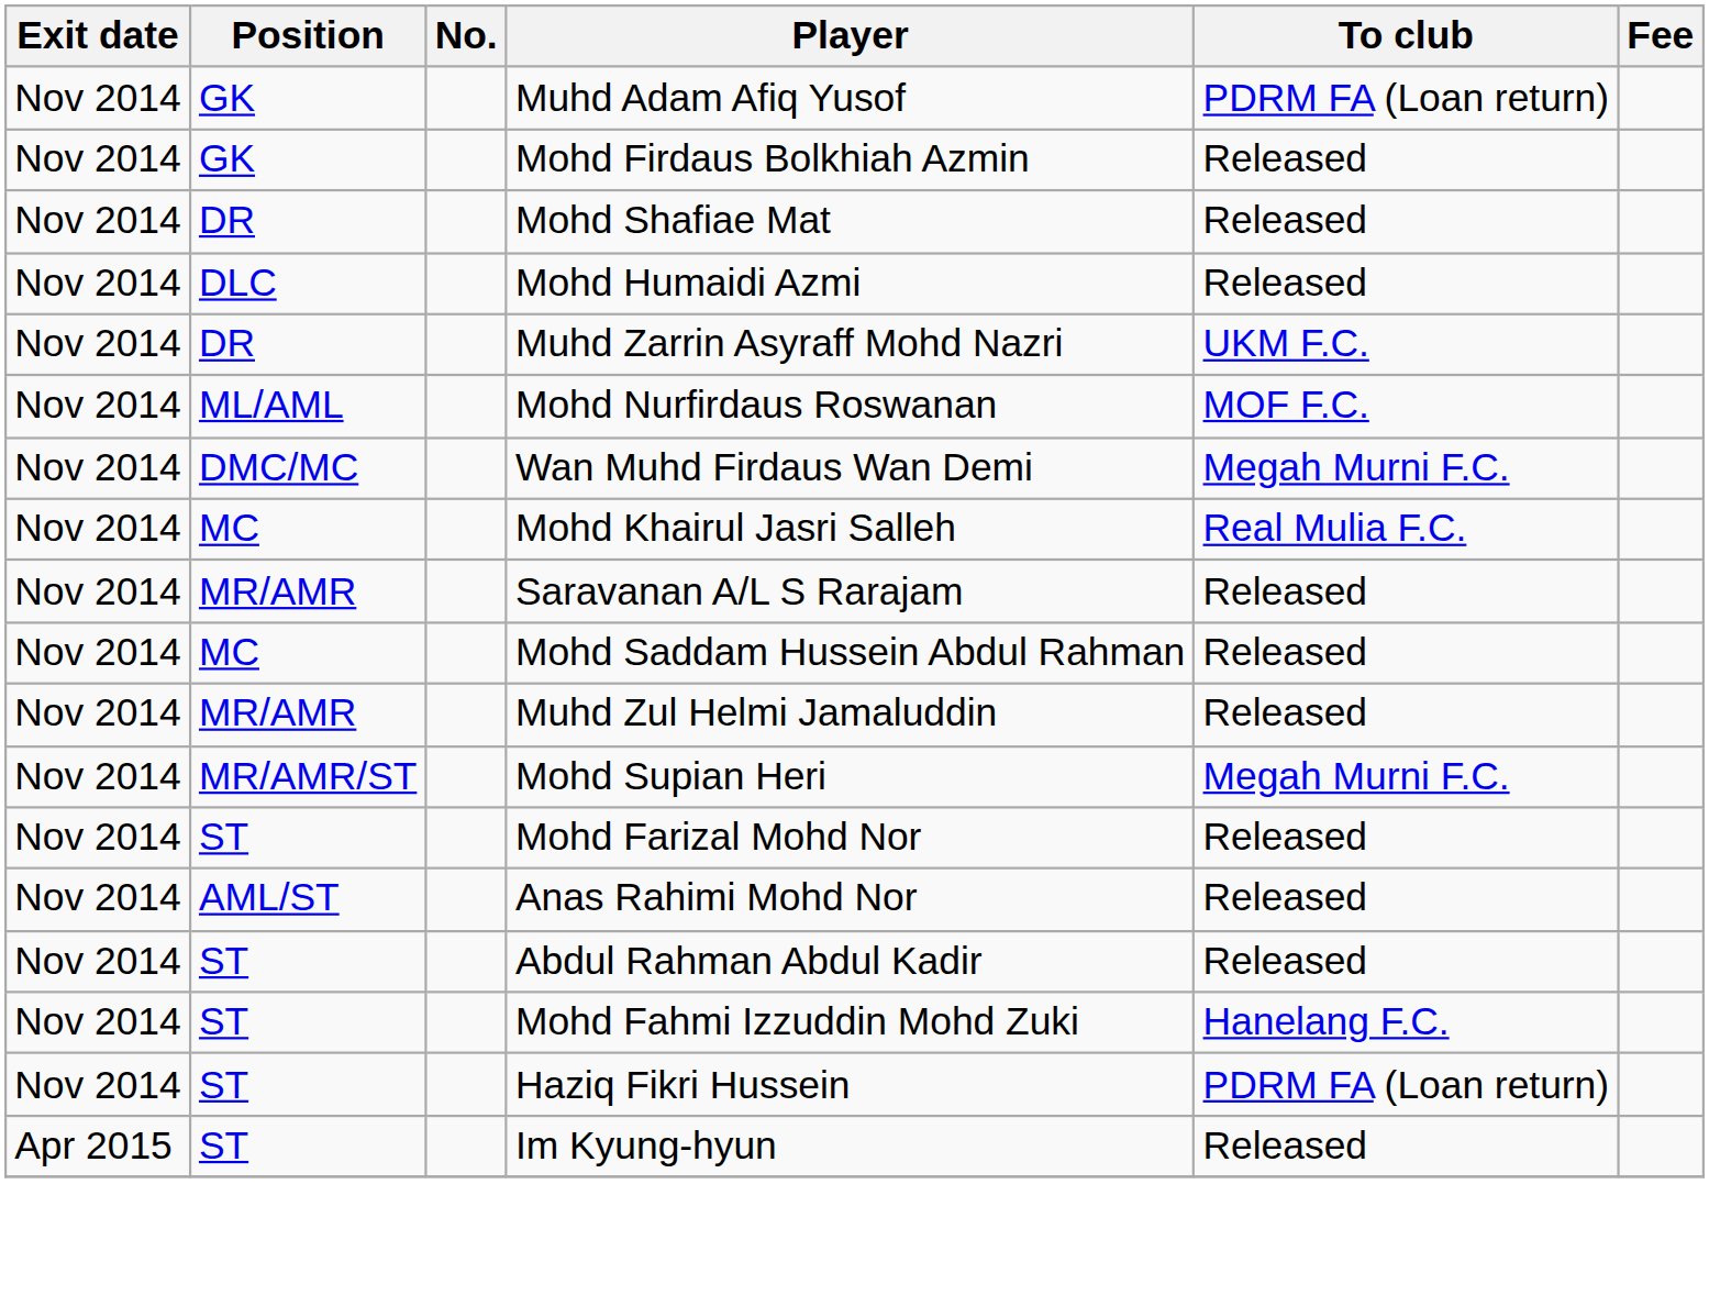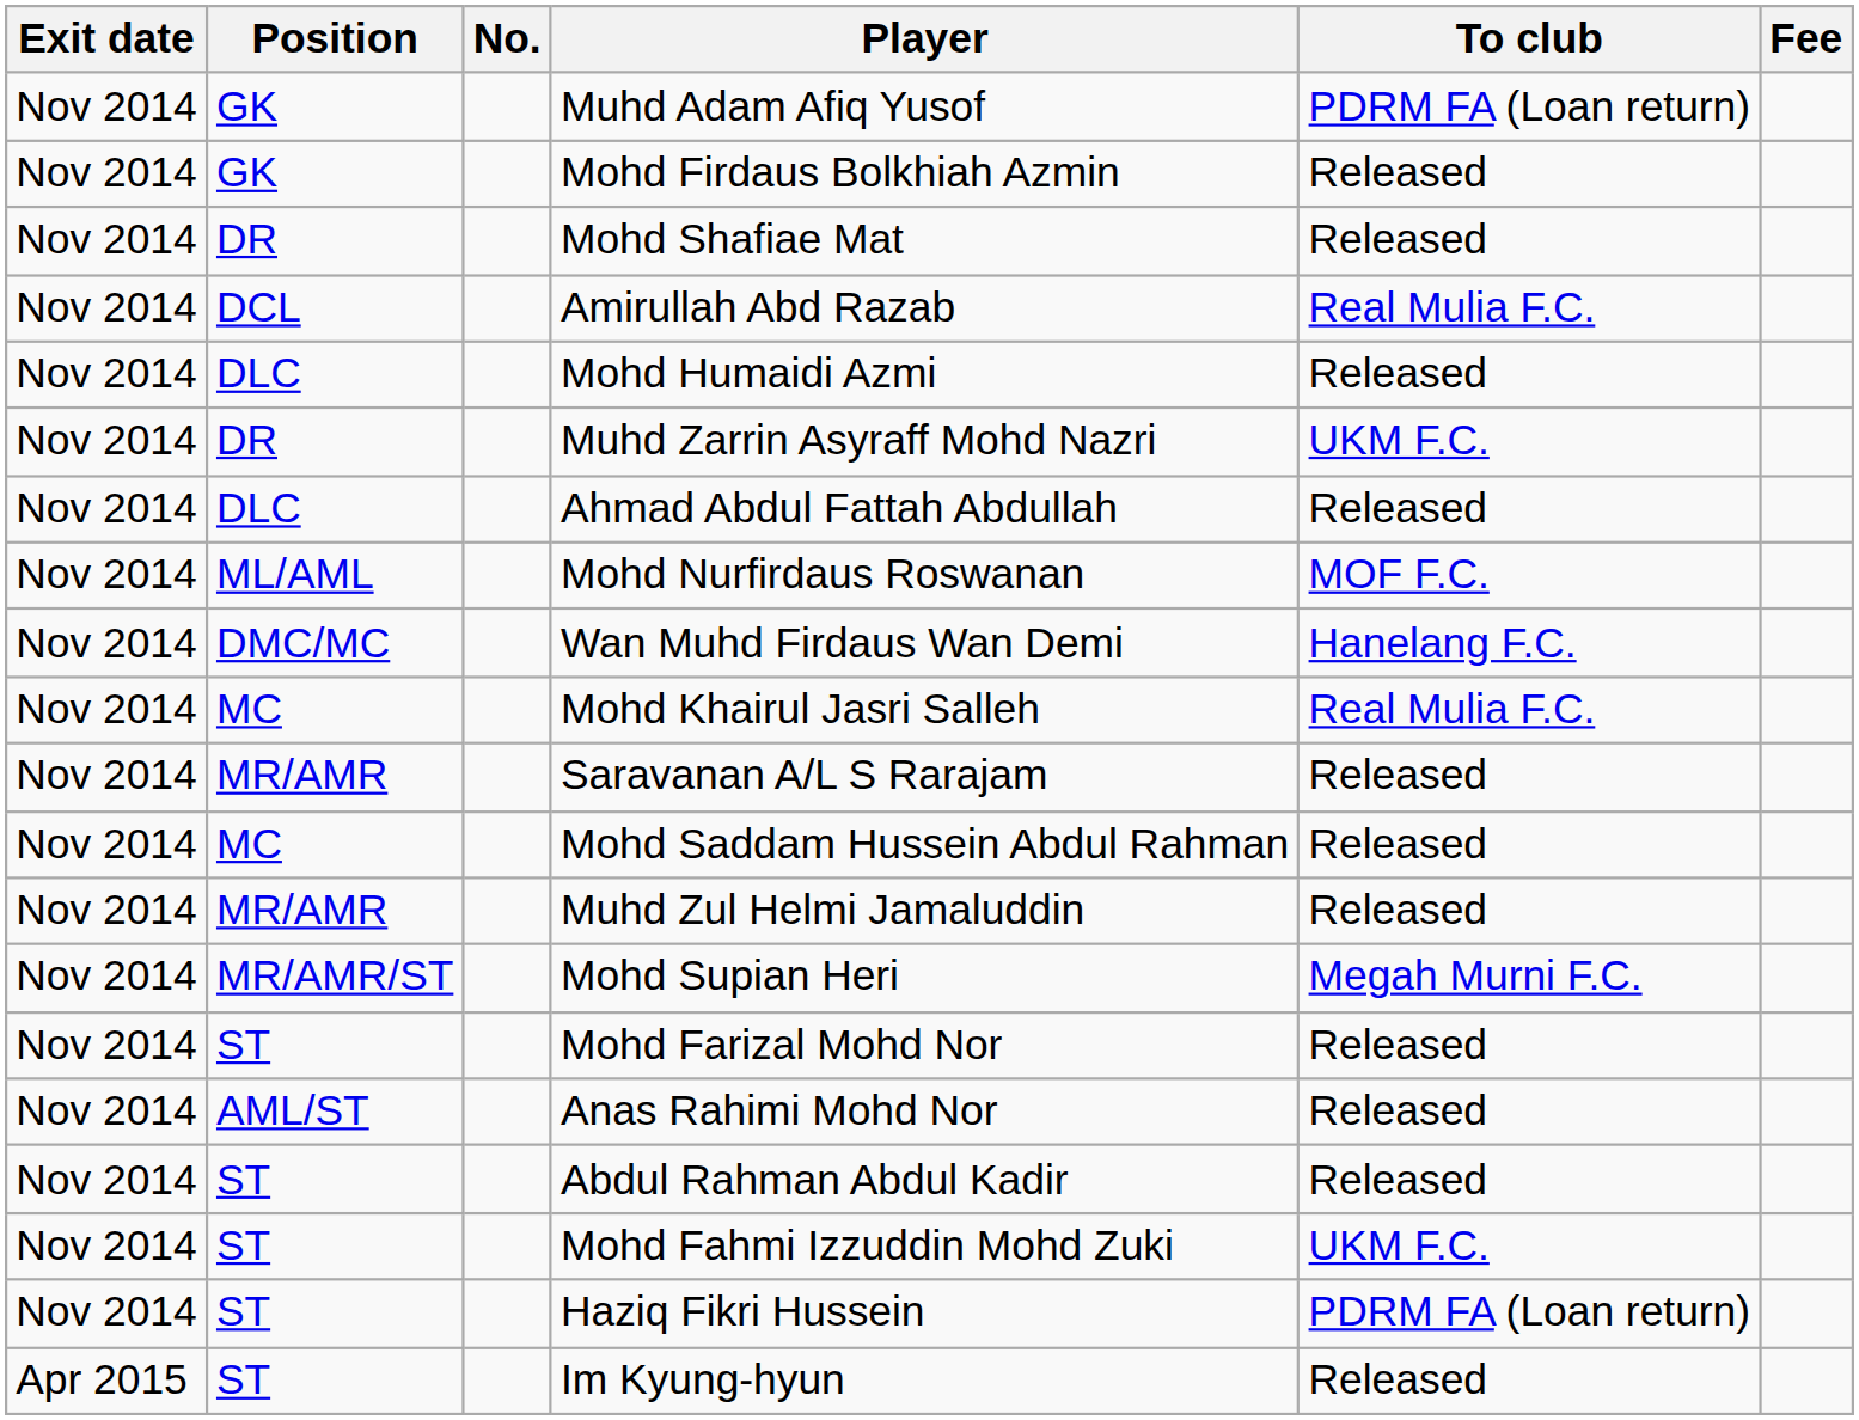 <table class="wikitable sortable">
 <tr>
 <th>Exit date</th>
 <th>Position</th>
 <th>No.</th>
 <th>Player</th>
 <th>To club</th>
 <th>Fee</th>
 </tr>
 <tr>
 <td>Nov 2014</td>
 <td><a href='#'>GK</a></td>
 <td></td>
 <td> Muhd Adam Afiq Yusof</td>
 <td> <a href='#'>PDRM FA</a> (Loan return)</td>
 <td></td>
 </tr>
 <tr>
 <td>Nov 2014</td>
 <td><a href='#'>GK</a></td>
 <td></td>
 <td> Mohd Firdaus Bolkhiah Azmin</td>
 <td>Released</td>
 <td></td>
 </tr>
 <tr>
 <td>Nov 2014</td>
 <td><a href='#'>DR</a></td>
 <td></td>
 <td> Mohd Shafiae Mat</td>
 <td>Released</td>
 <td></td>
 </tr>
 <tr>
 <td>Nov 2014</td>
+<td><a href='#'>DCL</a></td>
+<td></td>
+<td> Amirullah Abd Razab</td>
+<td> <a href='#'>Real Mulia F.C.</a></td>
+<td></td>
+</tr>
+<tr>
+<td>Nov 2014</td>
 <td><a href='#'>DLC</a></td>
 <td></td>
 <td> Mohd Humaidi Azmi</td>
 <td>Released</td>
 <td></td>
 </tr>
 <tr>
 <td>Nov 2014</td>
 <td><a href='#'>DR</a></td>
 <td></td>
 <td> Muhd Zarrin Asyraff Mohd Nazri</td>
 <td> <a href='#'>UKM F.C.</a></td>
 <td></td>
 </tr>
 <tr>
 <td>Nov 2014</td>
+<td><a href='#'>DLC</a></td>
+<td></td>
+<td> Ahmad Abdul Fattah Abdullah</td>
+<td>Released</td>
+<td></td>
+</tr>
+<tr>
+<td>Nov 2014</td>
 <td><a href='#'>ML/AML</a></td>
 <td></td>
 <td> Mohd Nurfirdaus Roswanan</td>
 <td> <a href='#'>MOF F.C.</a></td>
 <td></td>
 </tr>
 <tr>
 <td>Nov 2014</td>
 <td><a href='#'>DMC/MC</a></td>
 <td></td>
 <td> Wan Muhd Firdaus Wan Demi</td>
-<td> <a href='#'>Megah Murni F.C.</a></td>
+<td> <a href='#'>Hanelang F.C.</a></td>
 <td></td>
 </tr>
 <tr>
 <td>Nov 2014</td>
 <td><a href='#'>MC</a></td>
 <td></td>
 <td> Mohd Khairul Jasri Salleh</td>
 <td> <a href='#'>Real Mulia F.C.</a></td>
 <td></td>
 </tr>
 <tr>
 <td>Nov 2014</td>
 <td><a href='#'>MR/AMR</a></td>
 <td></td>
 <td> Saravanan A/L S Rarajam</td>
 <td>Released</td>
 <td></td>
 </tr>
 <tr>
 <td>Nov 2014</td>
 <td><a href='#'>MC</a></td>
 <td></td>
 <td> Mohd Saddam Hussein Abdul Rahman</td>
 <td>Released</td>
 <td></td>
 </tr>
 <tr>
 <td>Nov 2014</td>
 <td><a href='#'>MR/AMR</a></td>
 <td></td>
 <td> Muhd Zul Helmi Jamaluddin</td>
 <td>Released</td>
 <td></td>
 </tr>
 <tr>
 <td>Nov 2014</td>
 <td><a href='#'>MR/AMR/ST</a></td>
 <td></td>
 <td> Mohd Supian Heri</td>
 <td> <a href='#'>Megah Murni F.C.</a></td>
 <td></td>
 </tr>
 <tr>
 <td>Nov 2014</td>
 <td><a href='#'>ST</a></td>
 <td></td>
 <td> Mohd Farizal Mohd Nor</td>
 <td>Released</td>
 <td></td>
 </tr>
 <tr>
 <td>Nov 2014</td>
 <td><a href='#'>AML/ST</a></td>
 <td></td>
 <td> Anas Rahimi Mohd Nor</td>
 <td>Released</td>
 <td></td>
 </tr>
 <tr>
 <td>Nov 2014</td>
 <td><a href='#'>ST</a></td>
 <td></td>
 <td> Abdul Rahman Abdul Kadir</td>
 <td>Released</td>
 <td></td>
 </tr>
 <tr>
 <td>Nov 2014</td>
 <td><a href='#'>ST</a></td>
 <td></td>
 <td> Mohd Fahmi Izzuddin Mohd Zuki</td>
-<td> <a href='#'>Hanelang F.C.</a></td>
+<td> <a href='#'>UKM F.C.</a></td>
 <td></td>
 </tr>
 <tr>
 <td>Nov 2014</td>
 <td><a href='#'>ST</a></td>
 <td></td>
 <td> Haziq Fikri Hussein</td>
 <td> <a href='#'>PDRM FA</a> (Loan return)</td>
 <td></td>
 </tr>
 <tr>
 <td>Apr 2015</td>
 <td><a href='#'>ST</a></td>
 <td></td>
 <td> Im Kyung-hyun</td>
 <td>Released</td>
 <td></td>
 </tr>
 <tr>
 </tr>
 </table>
